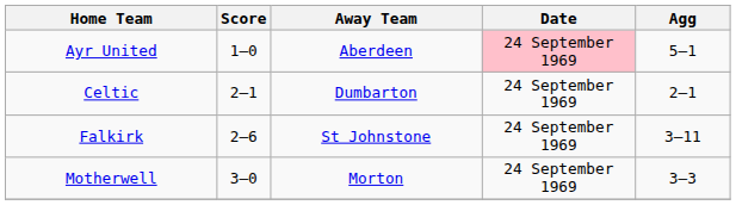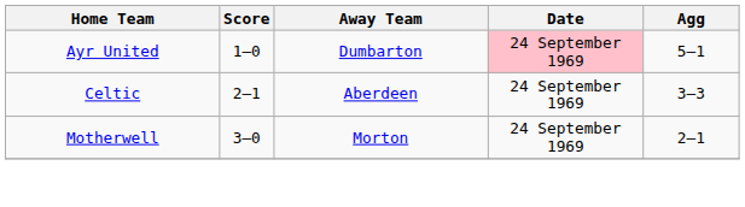 <table class="wikitable" style="text-align:center;">
 <tr>
 <th width=175>Home Team</th>
 <th width=20>Score</th>
 <th width=175>Away Team</th>
 <th width= 125>Date</th>
 <th width= 75>Agg</th>
 </tr>
 <tr>
 <td><a href='#'>Ayr United</a></td>
 <td>1–0</td>
-<td><a href='#'>Aberdeen</a></td>
+<td><a href='#'>Dumbarton</a></td>
 <td style="background: pink;">24 September 1969</td>
 <td>5–1</td>
 </tr>
 <tr>
 <td><a href='#'>Celtic</a></td>
 <td>2–1</td>
-<td><a href='#'>Dumbarton</a></td>
+<td><a href='#'>Aberdeen</a></td>
 <td>24 September 1969</td>
-<td>2–1</td>
-</tr>
-<tr>
-<td><a href='#'>Falkirk</a></td>
-<td>2–6</td>
-<td><a href='#'>St Johnstone</a></td>
-<td>24 September 1969</td>
-<td>3–11</td>
+<td>3–3</td>
 </tr>
 <tr>
 <td><a href='#'>Motherwell</a></td>
 <td>3–0</td>
 <td><a href='#'>Morton</a></td>
 <td>24 September 1969</td>
-<td>3–3</td>
+<td>2–1</td>
 </tr>
 <tr>
 </tr>
 </table>
